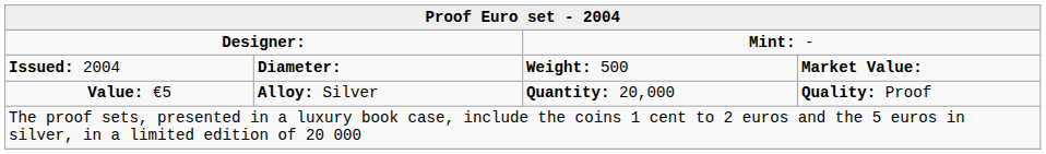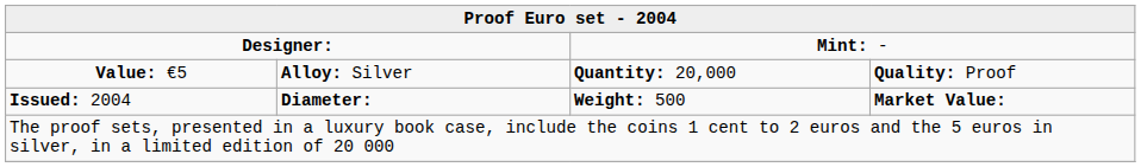 <table class="wikitable">
 <tr>
 <th colspan="4" align=center style="background:#eeeeee;">Proof Euro set - 2004</th>
 </tr>
 <tr>
 <td colspan="2" width="50%" align=center><strong>Designer:</strong></td>
 <td colspan="2" width="50%" align=center><strong>Mint:</strong> -</td>
 </tr>
 <tr>
+<td align=center><strong>Value:</strong>		€5</td>
+<td><strong>Alloy:</strong>		Silver</td>
+<td><strong>Quantity:</strong>	20,000</td>
+<td><strong>Quality:</strong>	Proof</td>
+</tr>
+<tr>
 <td><strong>Issued:</strong>	2004</td>
 <td><strong>Diameter:</strong></td>
 <td><strong>Weight:</strong>	500</td>
 <td><strong>Market Value:</strong></td>
-</tr>
-<tr>
-<td align=center><strong>Value:</strong>		€5</td>
-<td><strong>Alloy:</strong>		Silver</td>
-<td><strong>Quantity:</strong>	20,000</td>
-<td><strong>Quality:</strong>	Proof</td>
 </tr>
 <tr>
 <td colspan="4" align=left>The proof sets, presented in a luxury book case, include the coins 1 cent to 2 euros and the 5 euros in silver, in a limited edition of 20 000</td>
 </tr>
 <tr>
 </tr>
 </table>
